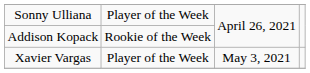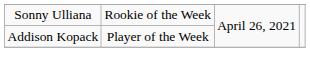 <table class="wikitable sortable" style="text-align: center">
 <tr align=center>
 </tr>
 <tr>
 <td>Sonny Ulliana</td>
-<td>Player of the Week</td>
+<td>Rookie of the Week</td>
 <td rowspan="2">April 26, 2021</td>
 <td rowspan="2"></td>
 </tr>
 <tr>
 <td>Addison Kopack</td>
-<td>Rookie of the Week</td>
-</tr>
-<tr>
-<td>Xavier Vargas</td>
 <td>Player of the Week</td>
-<td>May 3, 2021</td>
-<td></td>
 </tr>
 <tr>
 </tr>
 </table>
